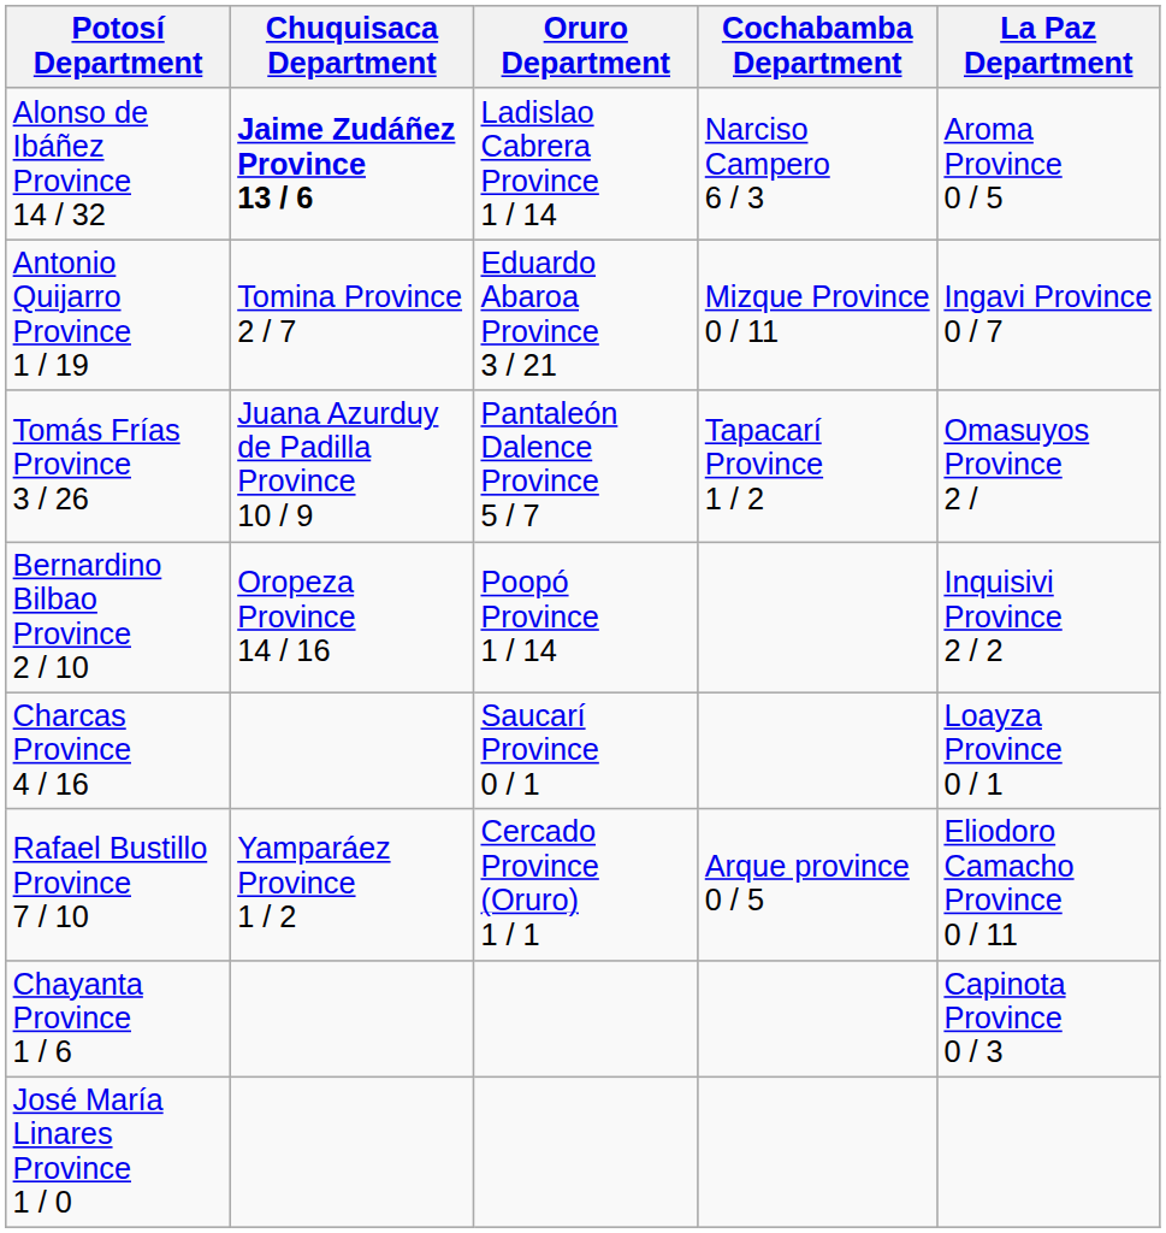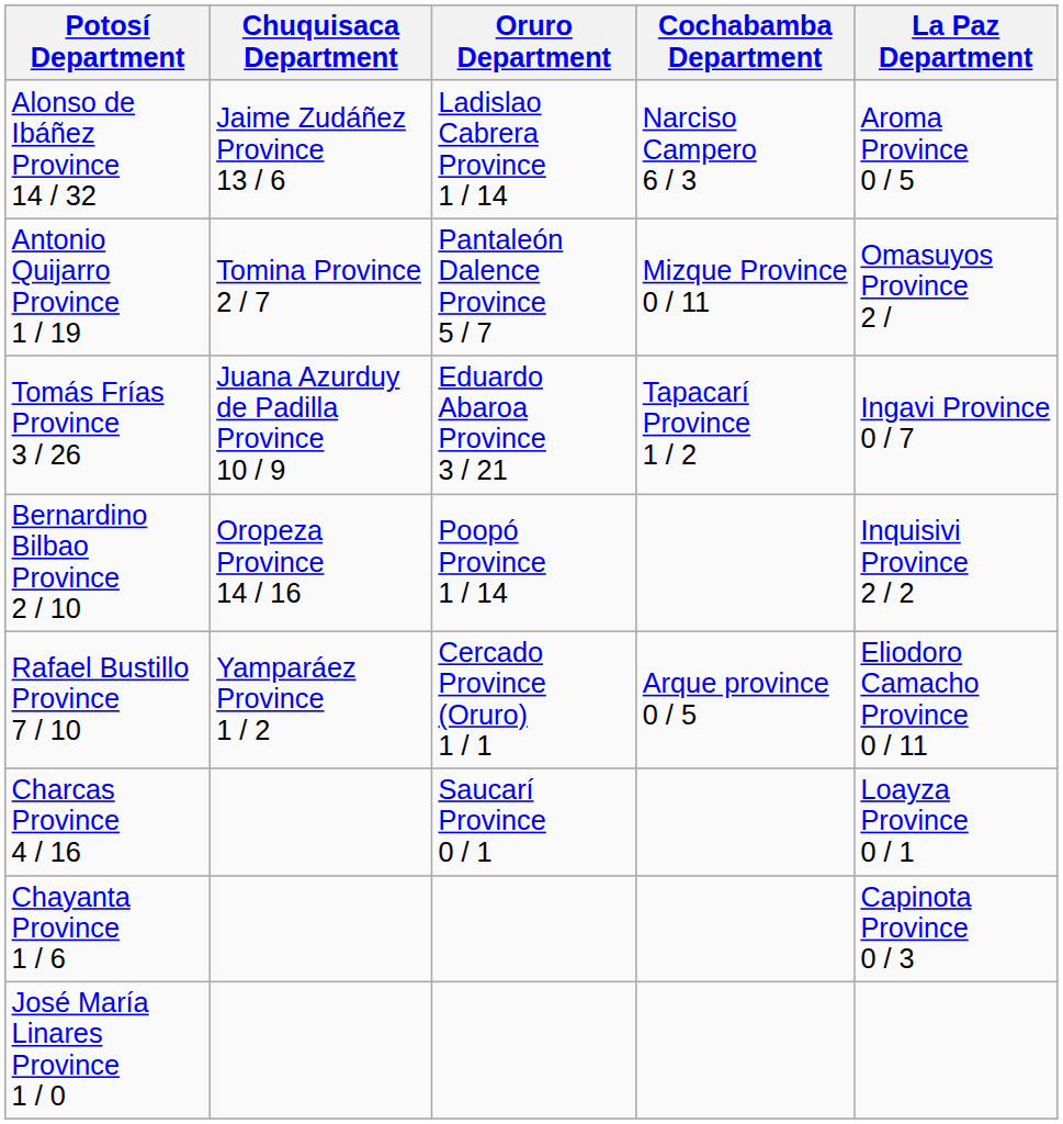 <table class="wikitable" border="1">
 <tr>
 <th><a href='#'>Potosí Department</a></th>
 <th><a href='#'>Chuquisaca Department</a></th>
 <th><a href='#'>Oruro Department</a></th>
 <th><a href='#'>Cochabamba Department</a></th>
 <th><a href='#'>La Paz Department</a></th>
 </tr>
 <tr>
 <td><a href='#'>Alonso de Ibáñez Province</a> <br>14 / 32</td>
-<td><strong><a href='#'>Jaime Zudáñez Province</a> <br>13 / 6</strong></td>
+<td><a href='#'>Jaime Zudáñez Province</a> <br>13 / 6</td>
 <td><a href='#'>Ladislao Cabrera Province</a> <br> 1 / 14</td>
 <td><a href='#'>Narciso Campero</a> <br>6 / 3</td>
 <td><a href='#'>Aroma Province</a>  <br>0 / 5</td>
 </tr>
 <tr>
 <td><a href='#'>Antonio Quijarro Province</a>  <br>1 / 19</td>
 <td><a href='#'>Tomina Province</a>  <br>2 / 7</td>
-<td><a href='#'>Eduardo Abaroa Province</a>  <br>3 / 21</td>
+<td><a href='#'>Pantaleón Dalence Province</a>  <br>5 / 7</td>
 <td><a href='#'>Mizque Province</a>  <br>0 / 11</td>
-<td><a href='#'>Ingavi Province</a>  <br>0 / 7</td>
+<td><a href='#'>Omasuyos Province</a>  <br>2 /</td>
 </tr>
 <tr>
 <td><a href='#'>Tomás Frías Province</a>  <br>3 / 26</td>
 <td><a href='#'>Juana Azurduy de Padilla Province</a>  <br>10 / 9</td>
-<td><a href='#'>Pantaleón Dalence Province</a>  <br>5 / 7</td>
+<td><a href='#'>Eduardo Abaroa Province</a>  <br>3 / 21</td>
 <td><a href='#'>Tapacarí Province</a>  <br>1 / 2</td>
-<td><a href='#'>Omasuyos Province</a>  <br>2 /</td>
+<td><a href='#'>Ingavi Province</a>  <br>0 / 7</td>
 </tr>
 <tr>
 <td><a href='#'>Bernardino Bilbao Province</a>  <br>2 / 10</td>
 <td><a href='#'>Oropeza Province</a>  <br>14 / 16</td>
 <td><a href='#'>Poopó Province</a>  <br>1 / 14</td>
 <td></td>
 <td><a href='#'>Inquisivi Province</a> <br>2 / 2</td>
 </tr>
 <tr>
+<td><a href='#'>Rafael Bustillo Province</a>  <br>7 / 10</td>
+<td><a href='#'>Yamparáez Province</a>  <br>1 / 2</td>
+<td><a href='#'>Cercado Province (Oruro)</a>  <br>1 / 1</td>
+<td><a href='#'>Arque province</a>  <br>0 / 5</td>
+<td><a href='#'>Eliodoro Camacho Province</a>  <br>0 / 11</td>
+</tr>
+<tr>
 <td><a href='#'>Charcas Province</a>  <br>4 / 16</td>
 <td></td>
 <td><a href='#'>Saucarí Province</a>  <br>0 / 1</td>
 <td></td>
 <td><a href='#'>Loayza Province</a>  <br>0 / 1</td>
-</tr>
-<tr>
-<td><a href='#'>Rafael Bustillo Province</a>  <br>7 / 10</td>
-<td><a href='#'>Yamparáez Province</a>  <br>1 / 2</td>
-<td><a href='#'>Cercado Province (Oruro)</a>  <br>1 / 1</td>
-<td><a href='#'>Arque province</a>  <br>0 / 5</td>
-<td><a href='#'>Eliodoro Camacho Province</a>  <br>0 / 11</td>
 </tr>
 <tr>
 <td><a href='#'>Chayanta Province</a>  <br>1 / 6</td>
 <td></td>
 <td></td>
 <td></td>
 <td><a href='#'>Capinota Province</a>  <br>0 / 3</td>
 </tr>
 <tr>
 <td><a href='#'>José María Linares Province</a>  <br>1 / 0</td>
 <td></td>
 <td></td>
 <td></td>
 <td></td>
 </tr>
 </table>
